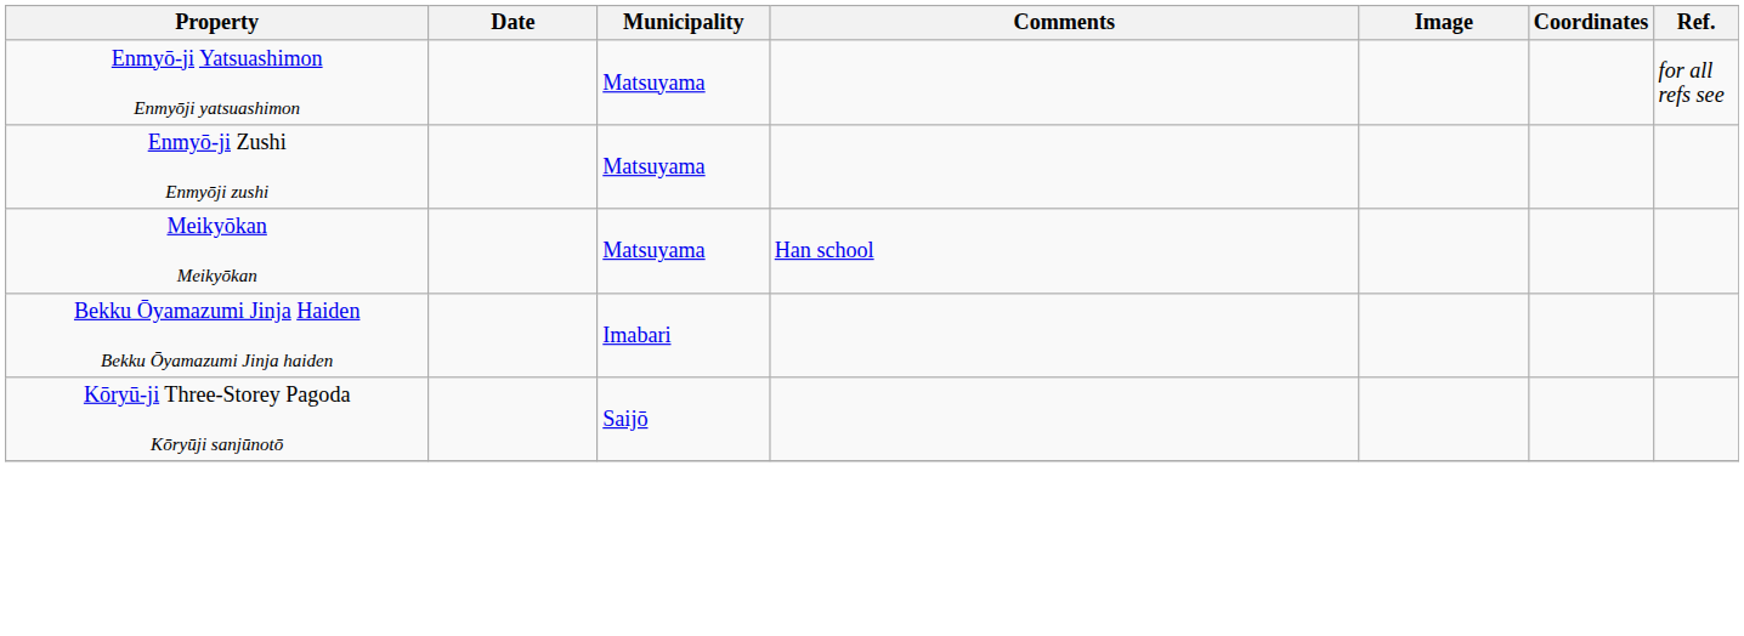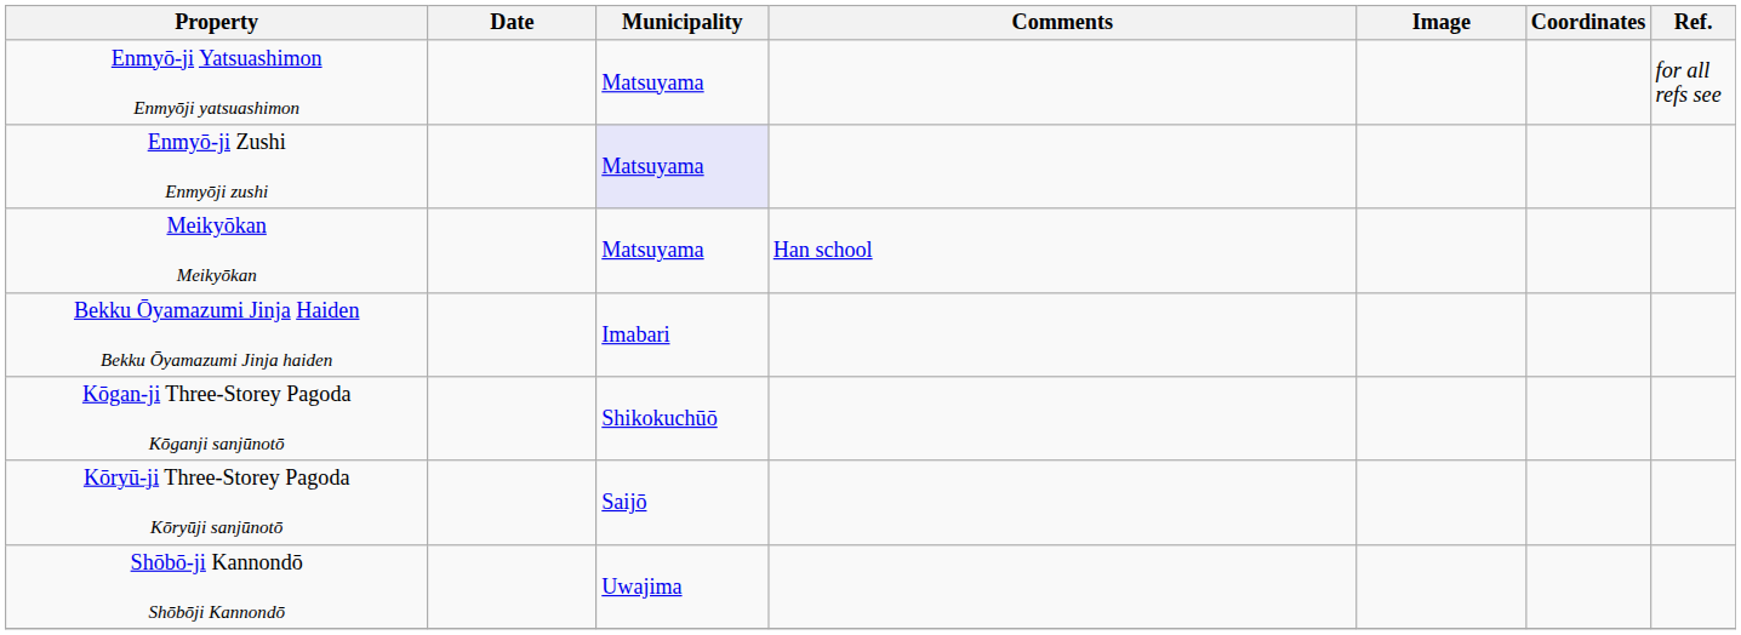 <table class="wikitable sortable"  style="width:100%;">
 <tr>
 <th width="25%" align="left">Property</th>
 <th width="10%" align="left" data-sort-type="number">Date</th>
 <th width="10%" align="left">Municipality</th>
 <th width="35%" align="left" class="unsortable">Comments</th>
 <th width="10%" align="left" class="unsortable">Image</th>
 <th width="5%" align="left" class="unsortable">Coordinates</th>
 <th width="5%" align="left" class="unsortable">Ref.</th>
 </tr>
 <tr>
 <td align="center"><a href='#'>Enmyō-ji</a> <a href='#'>Yatsuashimon</a><br><br><small><em>Enmyōji yatsuashimon</em></small></td>
 <td></td>
 <td><a href='#'>Matsuyama</a></td>
 <td></td>
 <td></td>
 <td></td>
 <td><em>for all refs see</em> </td>
 </tr>
 <tr>
 <td align="center"><a href='#'>Enmyō-ji</a> Zushi<br><br><small><em>Enmyōji zushi</em></small></td>
 <td></td>
-<td><a href='#'>Matsuyama</a></td>
+<td style="background: lavender;"><a href='#'>Matsuyama</a></td>
 <td></td>
 <td></td>
 <td></td>
 <td></td>
 </tr>
 <tr>
 <td align="center"><a href='#'>Meikyōkan</a><br><br><small><em>Meikyōkan</em></small></td>
 <td></td>
 <td><a href='#'>Matsuyama</a></td>
 <td><a href='#'>Han school</a></td>
 <td></td>
 <td></td>
 <td></td>
 </tr>
 <tr>
 <td align="center"><a href='#'>Bekku Ōyamazumi Jinja</a> <a href='#'>Haiden</a><br><br><small><em>Bekku Ōyamazumi Jinja haiden</em></small></td>
 <td></td>
 <td><a href='#'>Imabari</a></td>
 <td></td>
 <td></td>
 <td></td>
 <td></td>
 </tr>
 <tr>
+<td align="center"><a href='#'>Kōgan-ji</a> Three-Storey Pagoda<br><br><small><em>Kōganji sanjūnotō</em></small></td>
+<td></td>
+<td><a href='#'>Shikokuchūō</a></td>
+<td></td>
+<td></td>
+<td></td>
+<td></td>
+</tr>
+<tr>
 <td align="center"><a href='#'>Kōryū-ji</a> Three-Storey Pagoda<br><br><small><em>Kōryūji sanjūnotō</em></small></td>
 <td></td>
 <td><a href='#'>Saijō</a></td>
 <td></td>
 <td></td>
 <td></td>
 <td></td>
 </tr>
 <tr>
+<td align="center"><a href='#'>Shōbō-ji</a> Kannondō<br><br><small><em>Shōbōji Kannondō</em></small></td>
+<td></td>
+<td><a href='#'>Uwajima</a></td>
+<td></td>
+<td></td>
+<td></td>
+<td></td>
+</tr>
+<tr>
 </tr>
 </table>
